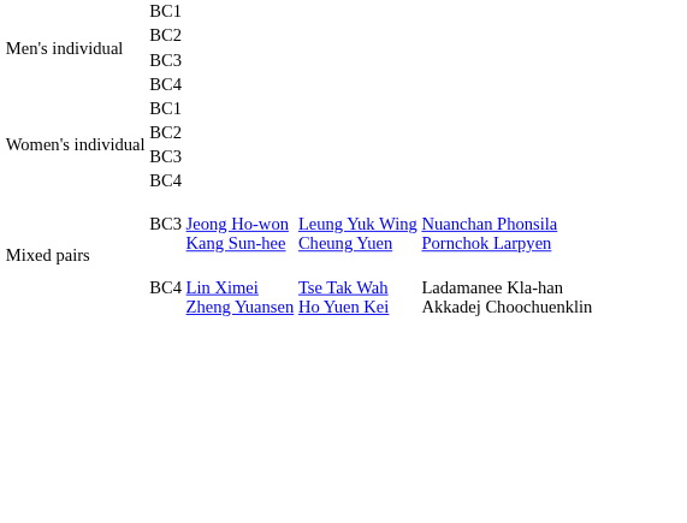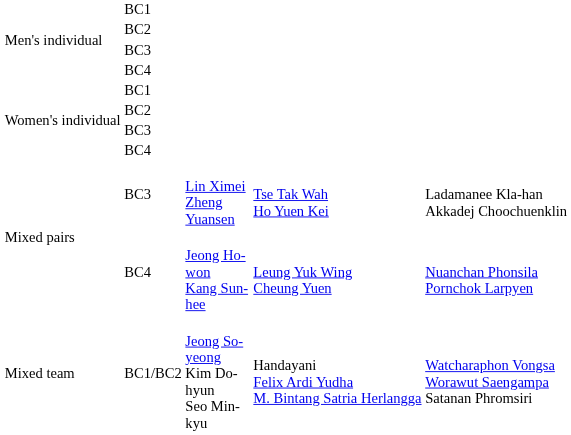 <table>
 <tr>
 <td rowspan=4>Men's individual</td>
 <td>BC1</td>
 <td></td>
 <td></td>
 <td></td>
 </tr>
 <tr>
 <td>BC2</td>
 <td></td>
 <td></td>
 <td></td>
 </tr>
 <tr>
 <td>BC3</td>
 <td></td>
 <td></td>
 <td></td>
 </tr>
 <tr>
 <td>BC4</td>
 <td></td>
 <td></td>
 <td></td>
 </tr>
 <tr>
 <td rowspan=4 nowrap>Women's individual</td>
 <td>BC1</td>
 <td></td>
 <td></td>
 <td></td>
 </tr>
 <tr>
 <td>BC2</td>
 <td></td>
 <td></td>
 <td></td>
 </tr>
 <tr>
 <td>BC3</td>
 <td></td>
 <td></td>
 <td></td>
 </tr>
 <tr>
 <td>BC4</td>
 <td nowrap></td>
 <td></td>
 <td></td>
 </tr>
 <tr>
 <td rowspan=2>Mixed pairs</td>
 <td>BC3</td>
+<td><br><a href='#'>Lin Ximei</a><br><a href='#'>Zheng Yuansen</a></td>
+<td><br><a href='#'>Tse Tak Wah</a><br><a href='#'>Ho Yuen Kei</a></td>
+<td nowrap><br>Ladamanee Kla-han<br>Akkadej Choochuenklin</td>
+</tr>
+<tr>
+<td>BC4</td>
 <td><br><a href='#'>Jeong Ho-won</a><br><a href='#'>Kang Sun-hee</a></td>
 <td><br><a href='#'>Leung Yuk Wing</a><br><a href='#'>Cheung Yuen</a></td>
 <td><br><a href='#'>Nuanchan Phonsila</a><br><a href='#'>Pornchok Larpyen</a></td>
 </tr>
 <tr>
-<td>BC4</td>
-<td><br><a href='#'>Lin Ximei</a><br><a href='#'>Zheng Yuansen</a></td>
-<td><br><a href='#'>Tse Tak Wah</a><br><a href='#'>Ho Yuen Kei</a></td>
-<td nowrap><br>Ladamanee Kla-han<br>Akkadej Choochuenklin</td>
+<td>Mixed team</td>
+<td>BC1/BC2</td>
+<td><br><a href='#'>Jeong So-yeong</a><br>Kim Do-hyun<br>Seo Min-kyu</td>
+<td nowrap><br>Handayani<br><a href='#'>Felix Ardi Yudha</a><br><a href='#'>M. Bintang Satria Herlangga</a></td>
+<td><br><a href='#'>Watcharaphon Vongsa</a><br><a href='#'>Worawut Saengampa</a><br>Satanan Phromsiri</td>
 </tr>
 </table>
